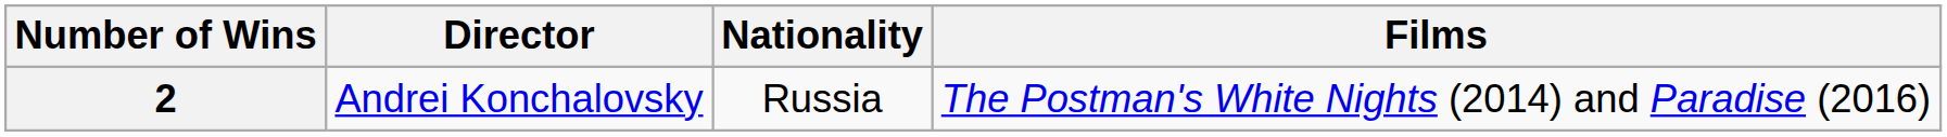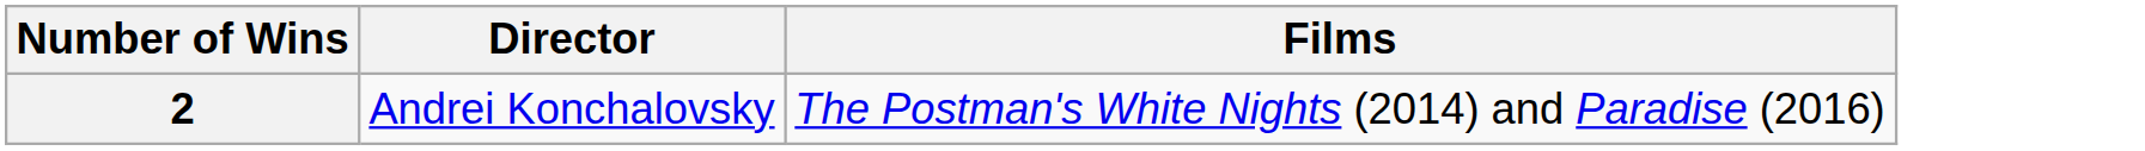 <table class="wikitable" style="text-align:center;">
 <tr>
 <th scope="col">Number of Wins</th>
 <th scope="col">Director</th>
-<th scope="col">Nationality</th>
 <th scope="col">Films</th>
 </tr>
 <tr>
 <th>2</th>
 <td><a href='#'>Andrei Konchalovsky</a></td>
-<td>Russia</td>
 <td><em><a href='#'>The Postman's White Nights</a></em> (2014) and <em><a href='#'>Paradise</a></em> (2016)</td>
 </tr>
 </table>
